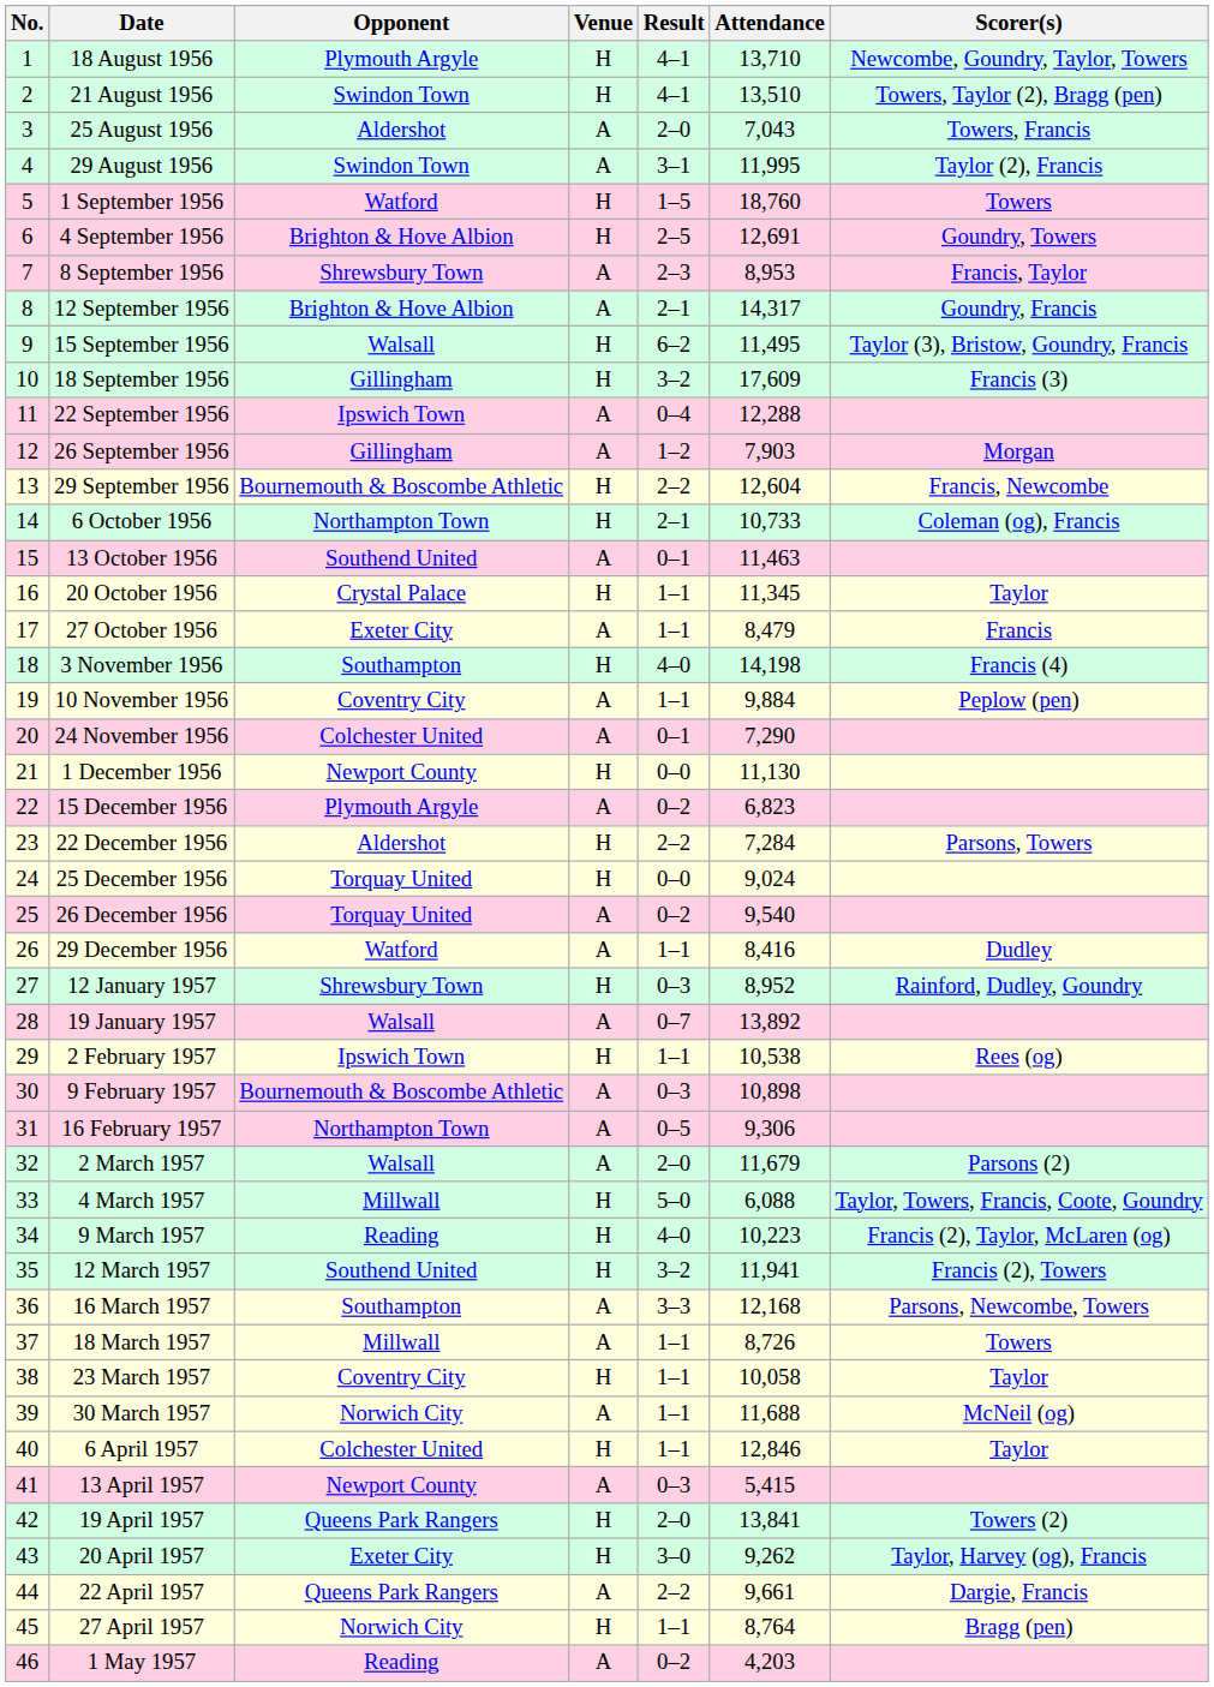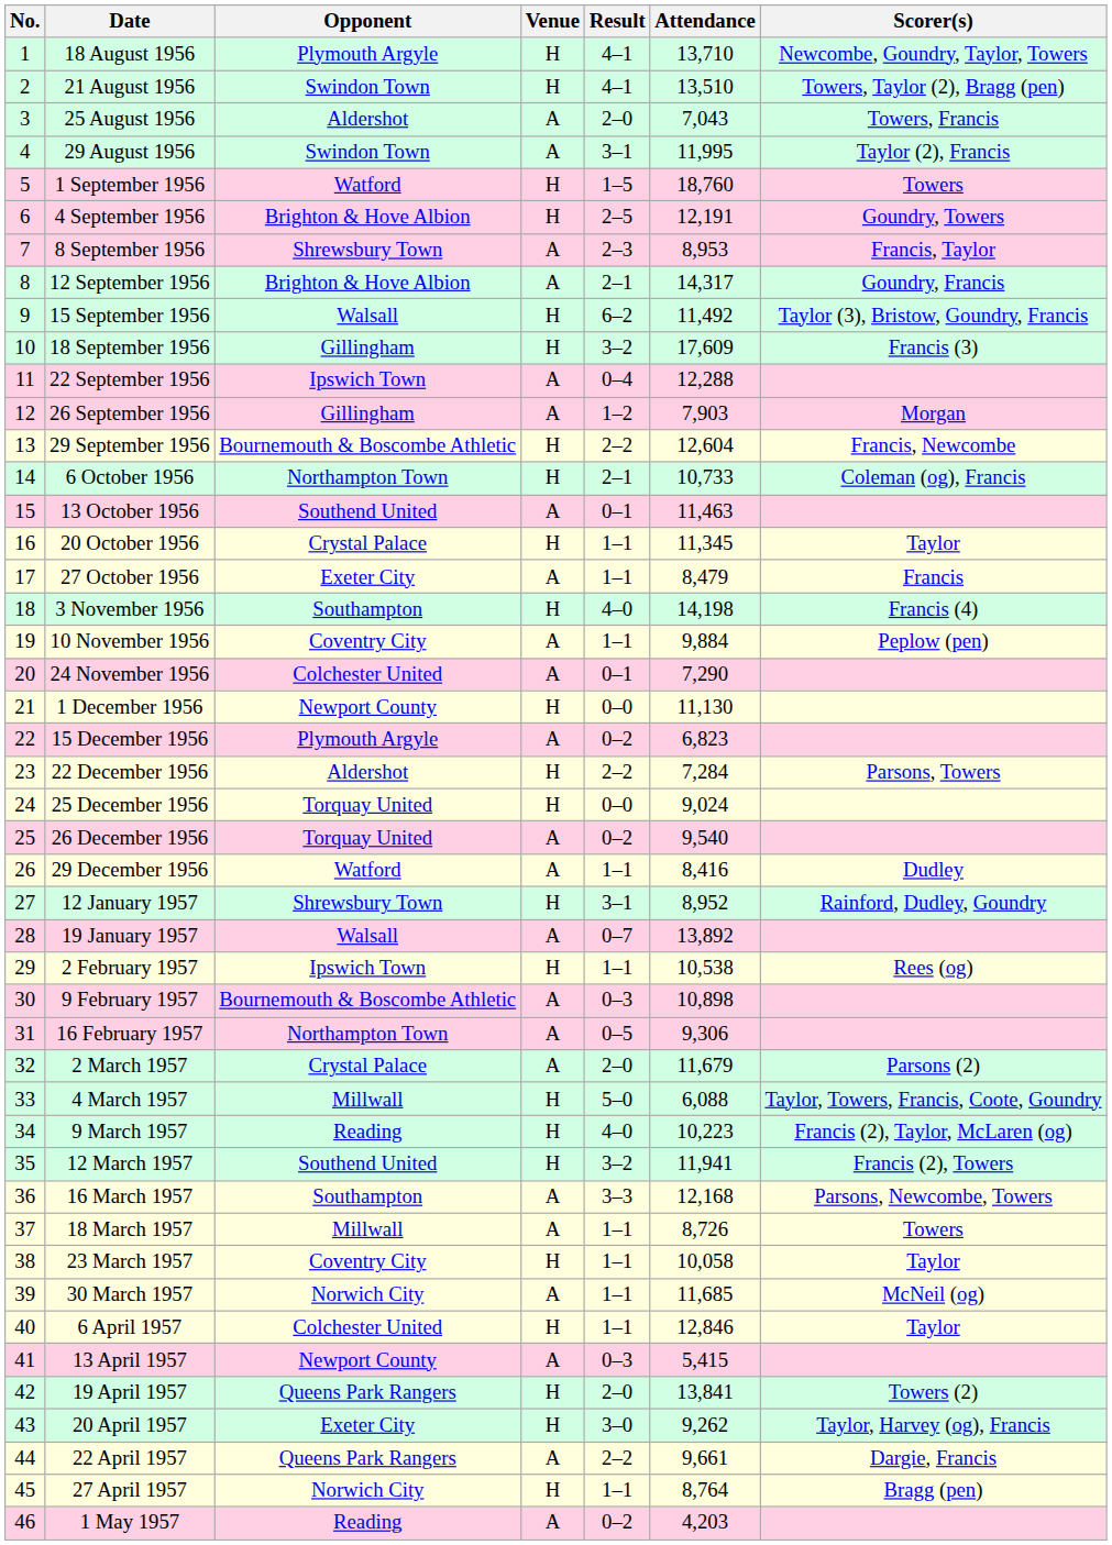 <table class="wikitable sortable" style="text-align:center;">
 <tr>
 <th>No.</th>
 <th>Date</th>
 <th>Opponent</th>
 <th>Venue</th>
 <th>Result</th>
 <th>Attendance</th>
 <th>Scorer(s)</th>
 </tr>
 <tr style="background:#d0ffe3;">
 <td>1</td>
 <td>18 August 1956</td>
 <td><a href='#'>Plymouth Argyle</a></td>
 <td>H</td>
 <td>4–1</td>
 <td>13,710</td>
 <td><a href='#'>Newcombe</a>, <a href='#'>Goundry</a>, <a href='#'>Taylor</a>, <a href='#'>Towers</a></td>
 </tr>
 <tr style="background:#d0ffe3;">
 <td>2</td>
 <td>21 August 1956</td>
 <td><a href='#'>Swindon Town</a></td>
 <td>H</td>
 <td>4–1</td>
 <td>13,510</td>
 <td><a href='#'>Towers</a>, <a href='#'>Taylor</a> (2), <a href='#'>Bragg</a> (<a href='#'>pen</a>)</td>
 </tr>
 <tr style="background:#d0ffe3;">
 <td>3</td>
 <td>25 August 1956</td>
 <td><a href='#'>Aldershot</a></td>
 <td>A</td>
 <td>2–0</td>
 <td>7,043</td>
 <td><a href='#'>Towers</a>, <a href='#'>Francis</a></td>
 </tr>
 <tr style="background:#d0ffe3;">
 <td>4</td>
 <td>29 August 1956</td>
 <td><a href='#'>Swindon Town</a></td>
 <td>A</td>
 <td>3–1</td>
 <td>11,995</td>
 <td><a href='#'>Taylor</a> (2), <a href='#'>Francis</a></td>
 </tr>
 <tr style="background:#ffd0e3;">
 <td>5</td>
 <td>1 September 1956</td>
 <td><a href='#'>Watford</a></td>
 <td>H</td>
 <td>1–5</td>
 <td>18,760</td>
 <td><a href='#'>Towers</a></td>
 </tr>
 <tr style="background:#ffd0e3;">
 <td>6</td>
 <td>4 September 1956</td>
 <td><a href='#'>Brighton & Hove Albion</a></td>
 <td>H</td>
 <td>2–5</td>
-<td>12,691</td>
+<td>12,191</td>
 <td><a href='#'>Goundry</a>, <a href='#'>Towers</a></td>
 </tr>
 <tr style="background:#ffd0e3;">
 <td>7</td>
 <td>8 September 1956</td>
 <td><a href='#'>Shrewsbury Town</a></td>
 <td>A</td>
 <td>2–3</td>
 <td>8,953</td>
 <td><a href='#'>Francis</a>, <a href='#'>Taylor</a></td>
 </tr>
 <tr style="background:#d0ffe3;">
 <td>8</td>
 <td>12 September 1956</td>
 <td><a href='#'>Brighton & Hove Albion</a></td>
 <td>A</td>
 <td>2–1</td>
 <td>14,317</td>
 <td><a href='#'>Goundry</a>, <a href='#'>Francis</a></td>
 </tr>
 <tr style="background:#d0ffe3;">
 <td>9</td>
 <td>15 September 1956</td>
 <td><a href='#'>Walsall</a></td>
 <td>H</td>
 <td>6–2</td>
-<td>11,495</td>
+<td>11,492</td>
 <td><a href='#'>Taylor</a> (3), <a href='#'>Bristow</a>, <a href='#'>Goundry</a>, <a href='#'>Francis</a></td>
 </tr>
 <tr style="background:#d0ffe3;">
 <td>10</td>
 <td>18 September 1956</td>
 <td><a href='#'>Gillingham</a></td>
 <td>H</td>
 <td>3–2</td>
 <td>17,609</td>
 <td><a href='#'>Francis</a> (3)</td>
 </tr>
 <tr style="background:#ffd0e3;">
 <td>11</td>
 <td>22 September 1956</td>
 <td><a href='#'>Ipswich Town</a></td>
 <td>A</td>
 <td>0–4</td>
 <td>12,288</td>
 <td></td>
 </tr>
 <tr style="background:#ffd0e3;">
 <td>12</td>
 <td>26 September 1956</td>
 <td><a href='#'>Gillingham</a></td>
 <td>A</td>
 <td>1–2</td>
 <td>7,903</td>
 <td><a href='#'>Morgan</a></td>
 </tr>
 <tr style="background:#ffd;">
 <td>13</td>
 <td>29 September 1956</td>
 <td><a href='#'>Bournemouth & Boscombe Athletic</a></td>
 <td>H</td>
 <td>2–2</td>
 <td>12,604</td>
 <td><a href='#'>Francis</a>, <a href='#'>Newcombe</a></td>
 </tr>
 <tr style="background:#d0ffe3;">
 <td>14</td>
 <td>6 October 1956</td>
 <td><a href='#'>Northampton Town</a></td>
 <td>H</td>
 <td>2–1</td>
 <td>10,733</td>
 <td><a href='#'>Coleman</a> (<a href='#'>og</a>), <a href='#'>Francis</a></td>
 </tr>
 <tr style="background:#ffd0e3;">
 <td>15</td>
 <td>13 October 1956</td>
 <td><a href='#'>Southend United</a></td>
 <td>A</td>
 <td>0–1</td>
 <td>11,463</td>
 <td></td>
 </tr>
 <tr style="background:#ffd;">
 <td>16</td>
 <td>20 October 1956</td>
 <td><a href='#'>Crystal Palace</a></td>
 <td>H</td>
 <td>1–1</td>
 <td>11,345</td>
 <td><a href='#'>Taylor</a></td>
 </tr>
 <tr style="background:#ffd;">
 <td>17</td>
 <td>27 October 1956</td>
 <td><a href='#'>Exeter City</a></td>
 <td>A</td>
 <td>1–1</td>
 <td>8,479</td>
 <td><a href='#'>Francis</a></td>
 </tr>
 <tr style="background:#d0ffe3;">
 <td>18</td>
 <td>3 November 1956</td>
 <td><a href='#'>Southampton</a></td>
 <td>H</td>
 <td>4–0</td>
 <td>14,198</td>
 <td><a href='#'>Francis</a> (4)</td>
 </tr>
 <tr style="background:#ffd;">
 <td>19</td>
 <td>10 November 1956</td>
 <td><a href='#'>Coventry City</a></td>
 <td>A</td>
 <td>1–1</td>
 <td>9,884</td>
 <td><a href='#'>Peplow</a> (<a href='#'>pen</a>)</td>
 </tr>
 <tr style="background:#ffd0e3;">
 <td>20</td>
 <td>24 November 1956</td>
 <td><a href='#'>Colchester United</a></td>
 <td>A</td>
 <td>0–1</td>
 <td>7,290</td>
 <td></td>
 </tr>
 <tr style="background:#ffd;">
 <td>21</td>
 <td>1 December 1956</td>
 <td><a href='#'>Newport County</a></td>
 <td>H</td>
 <td>0–0</td>
 <td>11,130</td>
 <td></td>
 </tr>
 <tr style="background:#ffd0e3;">
 <td>22</td>
 <td>15 December 1956</td>
 <td><a href='#'>Plymouth Argyle</a></td>
 <td>A</td>
 <td>0–2</td>
 <td>6,823</td>
 <td></td>
 </tr>
 <tr style="background:#ffd;">
 <td>23</td>
 <td>22 December 1956</td>
 <td><a href='#'>Aldershot</a></td>
 <td>H</td>
 <td>2–2</td>
 <td>7,284</td>
 <td><a href='#'>Parsons</a>, <a href='#'>Towers</a></td>
 </tr>
 <tr style="background:#ffd;">
 <td>24</td>
 <td>25 December 1956</td>
 <td><a href='#'>Torquay United</a></td>
 <td>H</td>
 <td>0–0</td>
 <td>9,024</td>
 <td></td>
 </tr>
 <tr style="background:#ffd0e3;">
 <td>25</td>
 <td>26 December 1956</td>
 <td><a href='#'>Torquay United</a></td>
 <td>A</td>
 <td>0–2</td>
 <td>9,540</td>
 <td></td>
 </tr>
 <tr style="background:#ffd;">
 <td>26</td>
 <td>29 December 1956</td>
 <td><a href='#'>Watford</a></td>
 <td>A</td>
 <td>1–1</td>
 <td>8,416</td>
 <td><a href='#'>Dudley</a></td>
 </tr>
 <tr style="background:#d0ffe3;">
 <td>27</td>
 <td>12 January 1957</td>
 <td><a href='#'>Shrewsbury Town</a></td>
 <td>H</td>
-<td>0–3</td>
+<td>3–1</td>
 <td>8,952</td>
 <td><a href='#'>Rainford</a>, <a href='#'>Dudley</a>, <a href='#'>Goundry</a></td>
 </tr>
 <tr style="background:#ffd0e3;">
 <td>28</td>
 <td>19 January 1957</td>
 <td><a href='#'>Walsall</a></td>
 <td>A</td>
 <td>0–7</td>
 <td>13,892</td>
 <td></td>
 </tr>
 <tr style="background:#ffd;">
 <td>29</td>
 <td>2 February 1957</td>
 <td><a href='#'>Ipswich Town</a></td>
 <td>H</td>
 <td>1–1</td>
 <td>10,538</td>
 <td><a href='#'>Rees</a> (<a href='#'>og</a>)</td>
 </tr>
 <tr style="background:#ffd0e3;">
 <td>30</td>
 <td>9 February 1957</td>
 <td><a href='#'>Bournemouth & Boscombe Athletic</a></td>
 <td>A</td>
 <td>0–3</td>
 <td>10,898</td>
 <td></td>
 </tr>
 <tr style="background:#ffd0e3;">
 <td>31</td>
 <td>16 February 1957</td>
 <td><a href='#'>Northampton Town</a></td>
 <td>A</td>
 <td>0–5</td>
 <td>9,306</td>
 <td></td>
 </tr>
 <tr style="background:#d0ffe3;">
 <td>32</td>
 <td>2 March 1957</td>
-<td><a href='#'>Walsall</a></td>
+<td><a href='#'>Crystal Palace</a></td>
 <td>A</td>
 <td>2–0</td>
 <td>11,679</td>
 <td><a href='#'>Parsons</a> (2)</td>
 </tr>
 <tr style="background:#d0ffe3;">
 <td>33</td>
 <td>4 March 1957</td>
 <td><a href='#'>Millwall</a></td>
 <td>H</td>
 <td>5–0</td>
 <td>6,088</td>
 <td><a href='#'>Taylor</a>, <a href='#'>Towers</a>, <a href='#'>Francis</a>, <a href='#'>Coote</a>, <a href='#'>Goundry</a></td>
 </tr>
 <tr style="background:#d0ffe3;">
 <td>34</td>
 <td>9 March 1957</td>
 <td><a href='#'>Reading</a></td>
 <td>H</td>
 <td>4–0</td>
 <td>10,223</td>
 <td><a href='#'>Francis</a> (2), <a href='#'>Taylor</a>, <a href='#'>McLaren</a> (<a href='#'>og</a>)</td>
 </tr>
 <tr style="background:#d0ffe3;">
 <td>35</td>
 <td>12 March 1957</td>
 <td><a href='#'>Southend United</a></td>
 <td>H</td>
 <td>3–2</td>
 <td>11,941</td>
 <td><a href='#'>Francis</a> (2), <a href='#'>Towers</a></td>
 </tr>
 <tr style="background:#ffd;">
 <td>36</td>
 <td>16 March 1957</td>
 <td><a href='#'>Southampton</a></td>
 <td>A</td>
 <td>3–3</td>
 <td>12,168</td>
 <td><a href='#'>Parsons</a>, <a href='#'>Newcombe</a>, <a href='#'>Towers</a></td>
 </tr>
 <tr style="background:#ffd;">
 <td>37</td>
 <td>18 March 1957</td>
 <td><a href='#'>Millwall</a></td>
 <td>A</td>
 <td>1–1</td>
 <td>8,726</td>
 <td><a href='#'>Towers</a></td>
 </tr>
 <tr style="background:#ffd;">
 <td>38</td>
 <td>23 March 1957</td>
 <td><a href='#'>Coventry City</a></td>
 <td>H</td>
 <td>1–1</td>
 <td>10,058</td>
 <td><a href='#'>Taylor</a></td>
 </tr>
 <tr style="background:#ffd;">
 <td>39</td>
 <td>30 March 1957</td>
 <td><a href='#'>Norwich City</a></td>
 <td>A</td>
 <td>1–1</td>
-<td>11,688</td>
+<td>11,685</td>
 <td><a href='#'>McNeil</a> (<a href='#'>og</a>)</td>
 </tr>
 <tr style="background:#ffd;">
 <td>40</td>
 <td>6 April 1957</td>
 <td><a href='#'>Colchester United</a></td>
 <td>H</td>
 <td>1–1</td>
 <td>12,846</td>
 <td><a href='#'>Taylor</a></td>
 </tr>
 <tr style="background:#ffd0e3;">
 <td>41</td>
 <td>13 April 1957</td>
 <td><a href='#'>Newport County</a></td>
 <td>A</td>
 <td>0–3</td>
 <td>5,415</td>
 <td></td>
 </tr>
 <tr style="background:#d0ffe3;">
 <td>42</td>
 <td>19 April 1957</td>
 <td><a href='#'>Queens Park Rangers</a></td>
 <td>H</td>
 <td>2–0</td>
 <td>13,841</td>
 <td><a href='#'>Towers</a> (2)</td>
 </tr>
 <tr style="background:#d0ffe3;">
 <td>43</td>
 <td>20 April 1957</td>
 <td><a href='#'>Exeter City</a></td>
 <td>H</td>
 <td>3–0</td>
 <td>9,262</td>
 <td><a href='#'>Taylor</a>, <a href='#'>Harvey</a> (<a href='#'>og</a>), <a href='#'>Francis</a></td>
 </tr>
 <tr style="background:#ffd;">
 <td>44</td>
 <td>22 April 1957</td>
 <td><a href='#'>Queens Park Rangers</a></td>
 <td>A</td>
 <td>2–2</td>
 <td>9,661</td>
 <td><a href='#'>Dargie</a>, <a href='#'>Francis</a></td>
 </tr>
 <tr style="background:#ffd;">
 <td>45</td>
 <td>27 April 1957</td>
 <td><a href='#'>Norwich City</a></td>
 <td>H</td>
 <td>1–1</td>
 <td>8,764</td>
 <td><a href='#'>Bragg</a> (<a href='#'>pen</a>)</td>
 </tr>
 <tr style="background:#ffd0e3;">
 <td>46</td>
 <td>1 May 1957</td>
 <td><a href='#'>Reading</a></td>
 <td>A</td>
 <td>0–2</td>
 <td>4,203</td>
 <td></td>
 </tr>
 </table>
